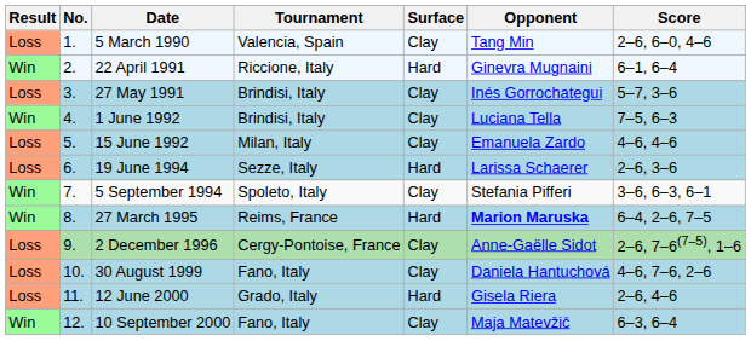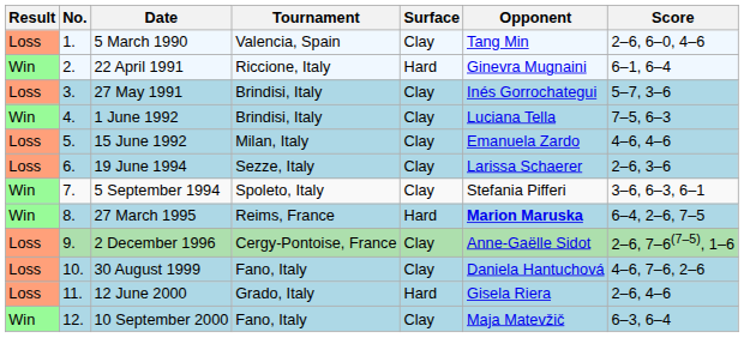 <table class="sortable wikitable" style=font-size:97%>
 <tr>
 <th>Result</th>
 <th>No.</th>
 <th>Date</th>
 <th>Tournament</th>
 <th>Surface</th>
 <th>Opponent</th>
 <th>Score</th>
 </tr>
 <tr style="background:#f0f8ff;">
 <td style="background:#ffa07a;">Loss</td>
 <td>1.</td>
 <td>5 March 1990</td>
 <td>Valencia, Spain</td>
 <td>Clay</td>
 <td> <a href='#'>Tang Min</a></td>
 <td>2–6, 6–0, 4–6</td>
 </tr>
 <tr style="background:#f0f8ff;">
 <td style="background:#98fb98;">Win</td>
 <td>2.</td>
 <td>22 April 1991</td>
 <td>Riccione, Italy</td>
 <td>Hard</td>
 <td> <a href='#'>Ginevra Mugnaini</a></td>
 <td>6–1, 6–4</td>
 </tr>
 <tr style="background:lightblue;">
 <td style="background:#ffa07a;">Loss</td>
 <td>3.</td>
 <td>27 May 1991</td>
 <td>Brindisi, Italy</td>
 <td>Clay</td>
 <td> <a href='#'>Inés Gorrochategui</a></td>
 <td>5–7, 3–6</td>
 </tr>
 <tr style="background:lightblue;">
 <td style="background:#98fb98;">Win</td>
 <td>4.</td>
 <td>1 June 1992</td>
 <td>Brindisi, Italy</td>
 <td>Clay</td>
 <td> <a href='#'>Luciana Tella</a></td>
 <td>7–5, 6–3</td>
 </tr>
 <tr style="background:lightblue;">
 <td style="background:#ffa07a;">Loss</td>
 <td>5.</td>
 <td>15 June 1992</td>
 <td>Milan, Italy</td>
 <td>Clay</td>
 <td> <a href='#'>Emanuela Zardo</a></td>
 <td>4–6, 4–6</td>
 </tr>
 <tr style="background:lightblue;">
 <td style="background:#ffa07a;">Loss</td>
 <td>6.</td>
 <td>19 June 1994</td>
 <td>Sezze, Italy</td>
-<td>Hard</td>
+<td>Clay</td>
 <td> <a href='#'>Larissa Schaerer</a></td>
 <td>2–6, 3–6</td>
 </tr>
 <tr>
 <td style="background:#98fb98;">Win</td>
 <td>7.</td>
 <td>5 September 1994</td>
 <td>Spoleto, Italy</td>
 <td>Clay</td>
 <td> Stefania Pifferi</td>
 <td>3–6, 6–3, 6–1</td>
 </tr>
 <tr style="background:lightblue;">
 <td style="background:#98fb98;">Win</td>
 <td>8.</td>
 <td>27 March 1995</td>
 <td>Reims, France</td>
 <td>Hard</td>
 <td><strong> <a href='#'>Marion Maruska</a></strong></td>
 <td>6–4, 2–6, 7–5</td>
 </tr>
 <tr style="background:#addfad;">
 <td style="background:#ffa07a;">Loss</td>
 <td>9.</td>
 <td>2 December 1996</td>
 <td>Cergy-Pontoise, France</td>
 <td>Clay</td>
 <td> <a href='#'>Anne-Gaëlle Sidot</a></td>
 <td>2–6, 7–6<sup>(7–5)</sup>, 1–6</td>
 </tr>
 <tr style="background:lightblue;">
 <td style="background:#ffa07a;">Loss</td>
 <td>10.</td>
 <td>30 August 1999</td>
 <td>Fano, Italy</td>
 <td>Clay</td>
 <td> <a href='#'>Daniela Hantuchová</a></td>
 <td>4–6, 7–6, 2–6</td>
 </tr>
 <tr bgcolor="lightblue">
 <td style="background:#ffa07a;">Loss</td>
 <td>11.</td>
 <td>12 June 2000</td>
 <td>Grado, Italy</td>
 <td>Hard</td>
 <td> <a href='#'>Gisela Riera</a></td>
 <td>2–6, 4–6</td>
 </tr>
 <tr style="background:lightblue;">
 <td style="background:#98fb98;">Win</td>
 <td>12.</td>
 <td>10 September 2000</td>
 <td>Fano, Italy</td>
 <td>Clay</td>
 <td> <a href='#'>Maja Matevžič</a></td>
 <td>6–3, 6–4</td>
 </tr>
 </table>
